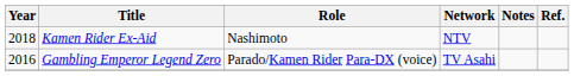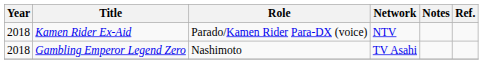 <table class="wikitable">
 <tr>
 <th>Year</th>
 <th>Title</th>
 <th>Role</th>
 <th>Network</th>
 <th>Notes</th>
 <th>Ref.</th>
 </tr>
 <tr>
 <td>2018</td>
 <td><em><a href='#'>Kamen Rider Ex-Aid</a></em></td>
-<td>Nashimoto</td>
+<td>Parado/<a href='#'>Kamen Rider</a> <a href='#'>Para-DX</a> (voice)</td>
 <td><a href='#'>NTV</a></td>
 <td></td>
 <td></td>
 </tr>
 <tr>
-<td>2016</td>
+<td>2018</td>
 <td><em><a href='#'>Gambling Emperor Legend Zero</a></em></td>
-<td>Parado/<a href='#'>Kamen Rider</a> <a href='#'>Para-DX</a> (voice)</td>
+<td>Nashimoto</td>
 <td><a href='#'>TV Asahi</a></td>
 <td></td>
 <td></td>
 </tr>
 <tr>
 </tr>
 </table>
